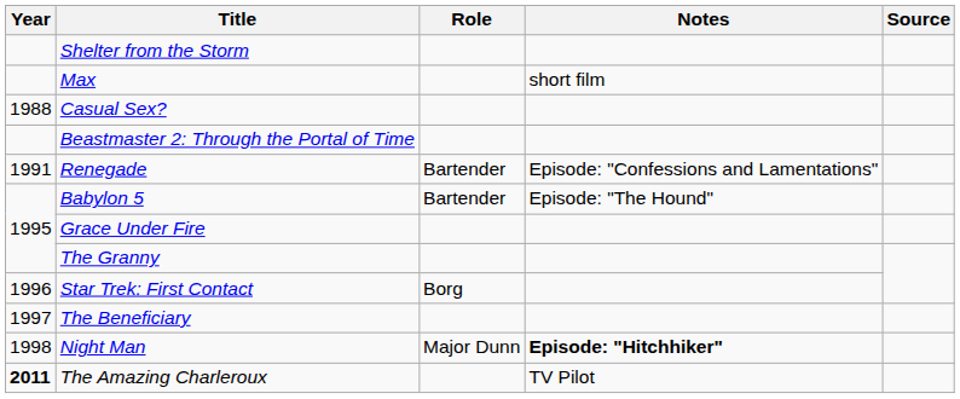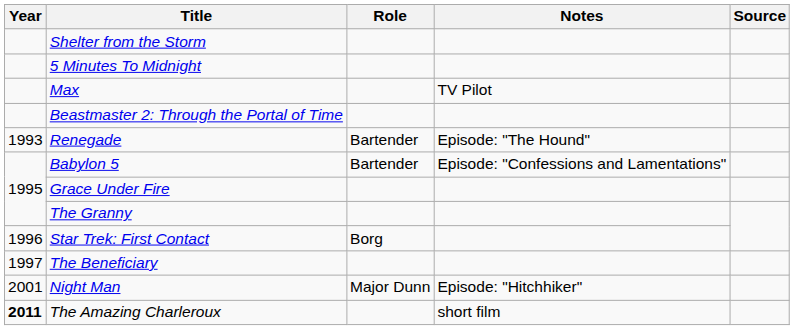 <table class="wikitable sortable plainrowheaders">
 <tr>
 <th>Year</th>
 <th>Title</th>
 <th>Role</th>
 <th class="unsortable">Notes</th>
 <th class="unsortable">Source</th>
 </tr>
 <tr>
 <td></td>
 <td><em><a href='#'>Shelter from the Storm</a></em></td>
 <td></td>
 <td></td>
 <td></td>
 </tr>
 <tr>
 <td></td>
-<td><em><a href='#'>Max</a></em></td>
+<td><em><a href='#'>5 Minutes To Midnight</a></em></td>
 <td></td>
-<td>short film</td>
+<td></td>
 <td></td>
 </tr>
 <tr>
-<td>1988</td>
-<td><em><a href='#'>Casual Sex?</a></em></td>
 <td></td>
+<td><em><a href='#'>Max</a></em></td>
 <td></td>
+<td>TV Pilot</td>
 <td></td>
 </tr>
 <tr>
 <td></td>
 <td><em><a href='#'>Beastmaster 2: Through the Portal of Time</a></em></td>
 <td></td>
 <td></td>
 <td></td>
 </tr>
 <tr>
-<td>1991</td>
+<td>1993</td>
 <td><em><a href='#'>Renegade</a></em></td>
 <td>Bartender</td>
-<td>Episode: "Confessions and Lamentations"</td>
+<td>Episode: "The Hound"</td>
 <td></td>
 </tr>
 <tr>
 <td rowspan="3">1995</td>
 <td><em><a href='#'>Babylon 5</a></em></td>
 <td>Bartender</td>
-<td>Episode: "The Hound"</td>
+<td>Episode: "Confessions and Lamentations"</td>
 <td></td>
 </tr>
 <tr>
 <td><em><a href='#'>Grace Under Fire</a></em></td>
 <td></td>
 <td></td>
 <td></td>
 </tr>
 <tr>
 <td><em><a href='#'>The Granny</a></em></td>
 <td></td>
 <td></td>
 <td rowspan="2"></td>
 </tr>
 <tr>
 <td>1996</td>
 <td><em><a href='#'>Star Trek: First Contact</a></em></td>
 <td>Borg</td>
 <td></td>
 </tr>
 <tr>
 <td>1997</td>
 <td><em><a href='#'>The Beneficiary</a></em></td>
 <td></td>
 <td></td>
 <td></td>
 </tr>
 <tr>
-<td>1998</td>
+<td>2001</td>
 <td><em><a href='#'>Night Man</a></em></td>
 <td>Major Dunn</td>
-<td><strong>Episode: "Hitchhiker"</strong></td>
+<td>Episode: "Hitchhiker"</td>
 <td></td>
 </tr>
 <tr>
 <td><strong>2011</strong></td>
 <td><em>The Amazing Charleroux</em></td>
 <td></td>
-<td>TV Pilot</td>
+<td>short film</td>
 <td></td>
 </tr>
 </table>
